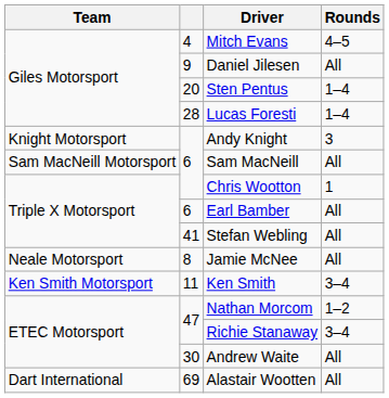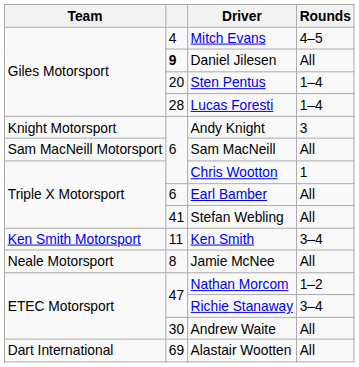 <table class="wikitable" style="font-size: 87%">
 <tr>
 <th>Team</th>
 <th></th>
 <th>Driver</th>
 <th>Rounds</th>
 </tr>
 <tr>
 <td rowspan=4>Giles Motorsport</td>
 <td>4</td>
 <td> <a href='#'>Mitch Evans</a></td>
 <td>4–5</td>
 </tr>
 <tr>
-<td>9</td>
+<td><strong>9</strong></td>
 <td> Daniel Jilesen</td>
 <td>All</td>
 </tr>
 <tr>
 <td>20</td>
 <td> <a href='#'>Sten Pentus</a></td>
 <td>1–4</td>
 </tr>
 <tr>
 <td>28</td>
 <td> <a href='#'>Lucas Foresti</a></td>
 <td>1–4</td>
 </tr>
 <tr>
 <td>Knight Motorsport</td>
 <td rowspan=3>6</td>
 <td> Andy Knight</td>
 <td>3</td>
 </tr>
 <tr>
 <td>Sam MacNeill Motorsport</td>
 <td> Sam MacNeill</td>
 <td>All</td>
 </tr>
 <tr>
 <td rowspan=3>Triple X Motorsport</td>
 <td> <a href='#'>Chris Wootton</a></td>
 <td>1</td>
 </tr>
 <tr>
 <td>6</td>
 <td> <a href='#'>Earl Bamber</a></td>
 <td>All</td>
 </tr>
 <tr>
 <td>41</td>
 <td> Stefan Webling</td>
 <td>All</td>
 </tr>
 <tr>
+<td><a href='#'>Ken Smith Motorsport</a></td>
+<td>11</td>
+<td> <a href='#'>Ken Smith</a></td>
+<td>3–4</td>
+</tr>
+<tr>
 <td>Neale Motorsport</td>
 <td>8</td>
 <td> Jamie McNee</td>
 <td>All</td>
-</tr>
-<tr>
-<td><a href='#'>Ken Smith Motorsport</a></td>
-<td>11</td>
-<td> <a href='#'>Ken Smith</a></td>
-<td>3–4</td>
 </tr>
 <tr>
 <td rowspan=3>ETEC Motorsport</td>
 <td rowspan=2>47</td>
 <td> <a href='#'>Nathan Morcom</a></td>
 <td>1–2</td>
 </tr>
 <tr>
 <td> <a href='#'>Richie Stanaway</a></td>
 <td>3–4</td>
 </tr>
 <tr>
 <td>30</td>
 <td> Andrew Waite</td>
 <td>All</td>
 </tr>
 <tr>
 <td>Dart International</td>
 <td>69</td>
 <td> Alastair Wootten</td>
 <td>All</td>
 </tr>
 </table>
